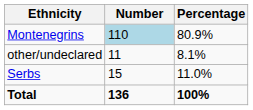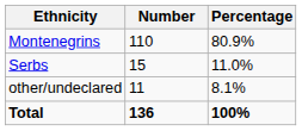 <table class="wikitable">
 <tr>
 <th width="100px">Ethnicity</th>
 <th width="80px">Number</th>
 <th width="80px">Percentage</th>
 </tr>
 <tr>
 <td><a href='#'>Montenegrins</a></td>
-<td style="background: lightblue;">110</td>
+<td>110</td>
 <td>80.9%</td>
+</tr>
+<tr>
+<td><a href='#'>Serbs</a></td>
+<td>15</td>
+<td>11.0%</td>
 </tr>
 <tr>
 <td>other/undeclared</td>
 <td>11</td>
 <td>8.1%</td>
 </tr>
 <tr>
-<td><a href='#'>Serbs</a></td>
-<td>15</td>
-<td>11.0%</td>
-</tr>
-<tr>
 <td><strong>Total</strong></td>
 <td><strong>136</strong></td>
 <td><strong>100%</strong></td>
 </tr>
 </table>
